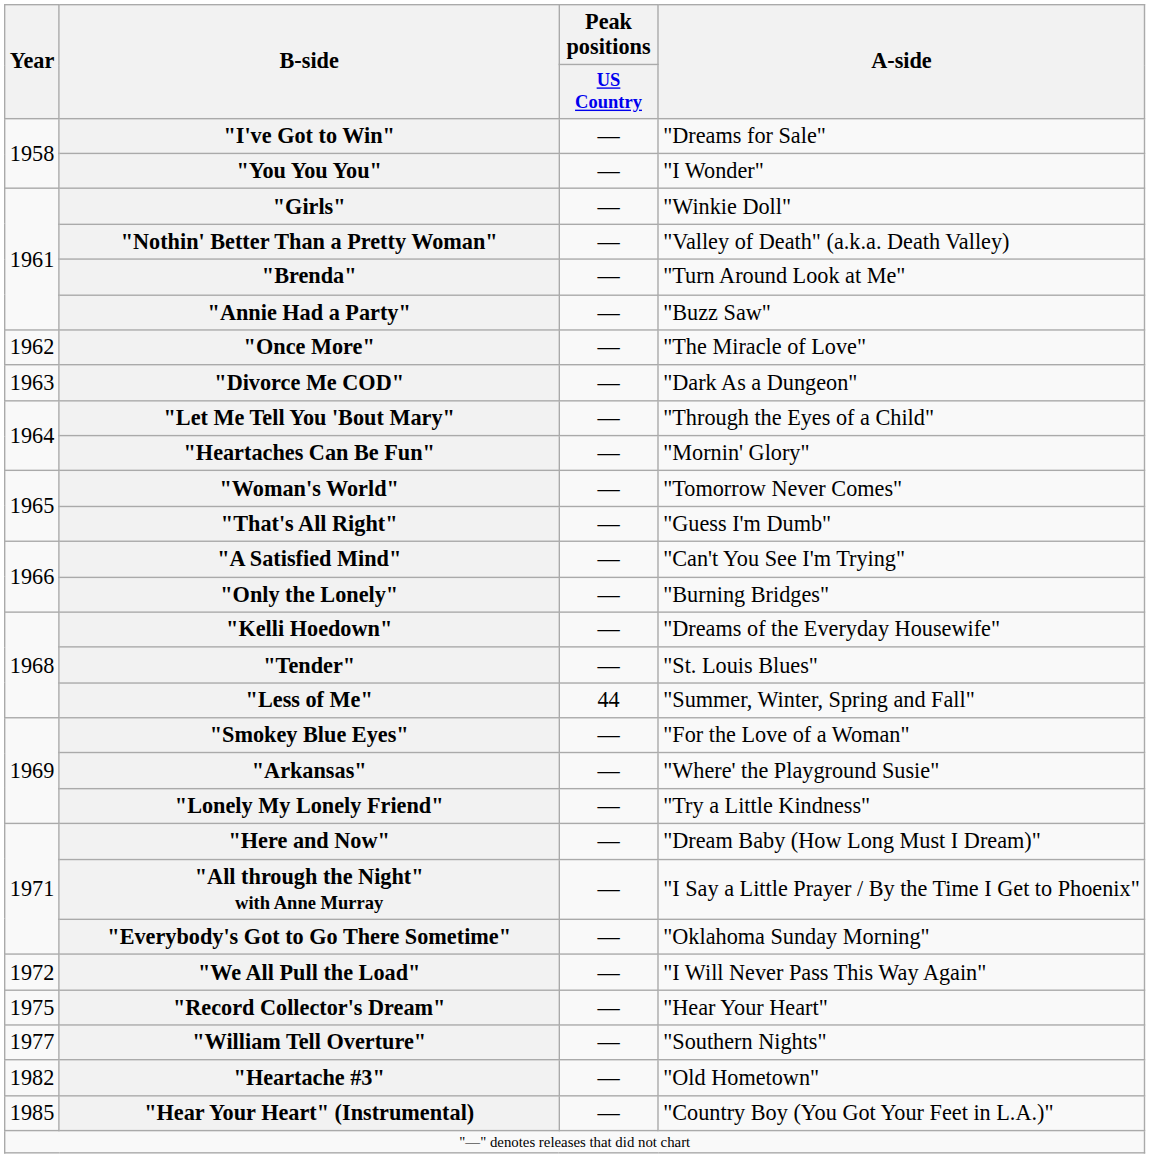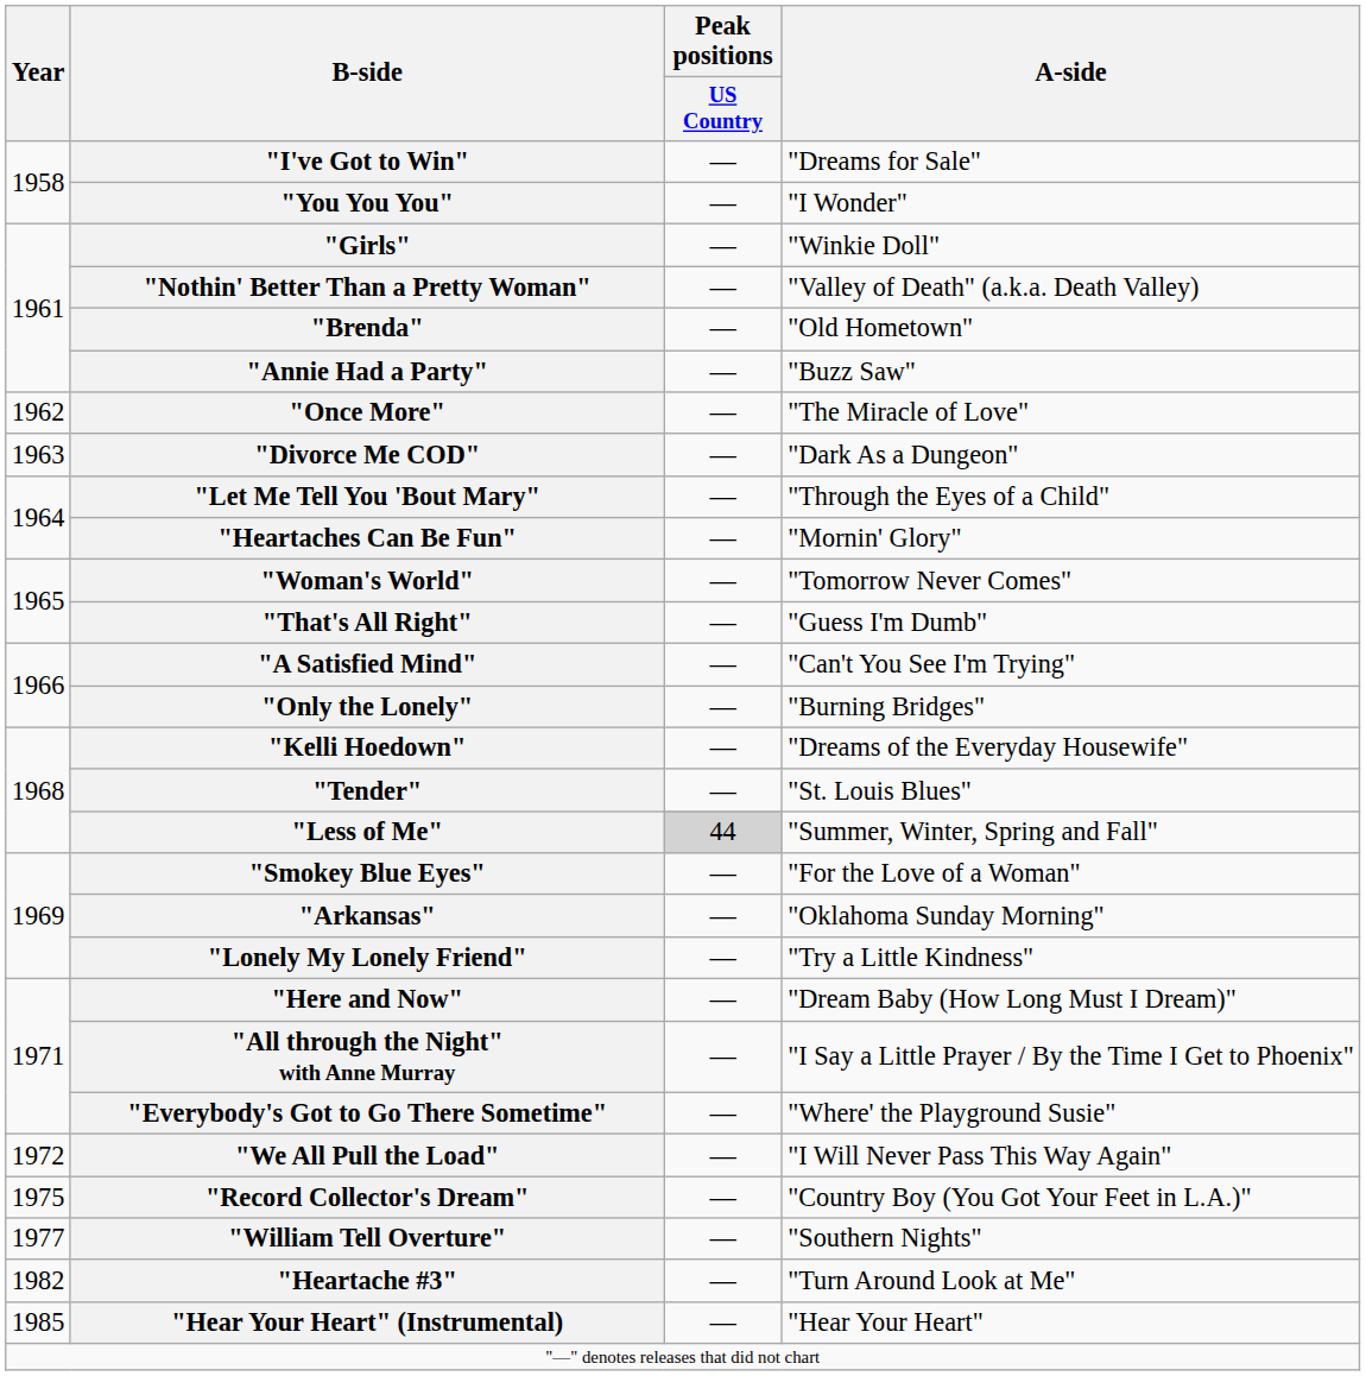 <table class="wikitable plainrowheaders" style="text-align:center;">
 <tr>
 <th rowspan="2">Year</th>
 <th rowspan="2" style="width:22em;">B-side</th>
 <th>Peak positions</th>
 <th rowspan="2">A-side</th>
 </tr>
 <tr style="font-size:smaller;">
 <th width="65"><a href='#'>US Country</a></th>
 </tr>
 <tr>
 <td rowspan="2">1958</td>
 <th scope="row">"I've Got to Win"</th>
 <td>—</td>
 <td align="left">"Dreams for Sale"</td>
 </tr>
 <tr>
 <th scope="row">"You You You"</th>
 <td>—</td>
 <td align="left">"I Wonder"</td>
 </tr>
 <tr>
 <td rowspan="4">1961</td>
 <th scope="row">"Girls"</th>
 <td>—</td>
 <td align="left">"Winkie Doll"</td>
 </tr>
 <tr>
 <th scope="row">"Nothin' Better Than a Pretty Woman"</th>
 <td>—</td>
 <td align="left">"Valley of Death" (a.k.a. Death Valley)</td>
 </tr>
 <tr>
 <th scope="row">"Brenda"</th>
 <td>—</td>
-<td align="left">"Turn Around Look at Me"</td>
+<td align="left">"Old Hometown"</td>
 </tr>
 <tr>
 <th scope="row">"Annie Had a Party"</th>
 <td>—</td>
 <td align="left">"Buzz Saw"</td>
 </tr>
 <tr>
 <td>1962</td>
 <th scope="row">"Once More"</th>
 <td>—</td>
 <td align="left">"The Miracle of Love"</td>
 </tr>
 <tr>
 <td>1963</td>
 <th scope="row">"Divorce Me COD"</th>
 <td>—</td>
 <td align="left">"Dark As a Dungeon"</td>
 </tr>
 <tr>
 <td rowspan="2">1964</td>
 <th scope="row">"Let Me Tell You 'Bout Mary"</th>
 <td>—</td>
 <td align="left">"Through the Eyes of a Child"</td>
 </tr>
 <tr>
 <th scope="row">"Heartaches Can Be Fun"</th>
 <td>—</td>
 <td align="left">"Mornin' Glory"</td>
 </tr>
 <tr>
 <td rowspan="2">1965</td>
 <th scope="row">"Woman's World"</th>
 <td>—</td>
 <td align="left">"Tomorrow Never Comes"</td>
 </tr>
 <tr>
 <th scope="row">"That's All Right"</th>
 <td>—</td>
 <td align="left">"Guess I'm Dumb"</td>
 </tr>
 <tr>
 <td rowspan="2">1966</td>
 <th scope="row">"A Satisfied Mind"</th>
 <td>—</td>
 <td align="left">"Can't You See I'm Trying"</td>
 </tr>
 <tr>
 <th scope="row">"Only the Lonely"</th>
 <td>—</td>
 <td align="left">"Burning Bridges"</td>
 </tr>
 <tr>
 <td rowspan="3">1968</td>
 <th scope="row">"Kelli Hoedown"</th>
 <td>—</td>
 <td align="left">"Dreams of the Everyday Housewife"</td>
 </tr>
 <tr>
 <th scope="row">"Tender"</th>
 <td>—</td>
 <td align="left">"St. Louis Blues"</td>
 </tr>
 <tr>
 <th scope="row">"Less of Me"</th>
-<td>44</td>
+<td style="background: lightgrey;">44</td>
 <td align="left">"Summer, Winter, Spring and Fall"</td>
 </tr>
 <tr>
 <td rowspan="3">1969</td>
 <th scope="row">"Smokey Blue Eyes"</th>
 <td>—</td>
 <td align="left">"For the Love of a Woman"</td>
 </tr>
 <tr>
 <th scope="row">"Arkansas"</th>
 <td>—</td>
-<td align="left">"Where' the Playground Susie"</td>
+<td align="left">"Oklahoma Sunday Morning"</td>
 </tr>
 <tr>
 <th scope="row">"Lonely My Lonely Friend"</th>
 <td>—</td>
 <td align="left">"Try a Little Kindness"</td>
 </tr>
 <tr>
 <td rowspan="3">1971</td>
 <th scope="row">"Here and Now"</th>
 <td>—</td>
 <td align="left">"Dream Baby (How Long Must I Dream)"</td>
 </tr>
 <tr>
 <th scope="row">"All through the Night"<br><small>with Anne Murray</small></th>
 <td>—</td>
 <td align="left">"I Say a Little Prayer / By the Time I Get to Phoenix"</td>
 </tr>
 <tr>
 <th scope="row">"Everybody's Got to Go There Sometime"</th>
 <td>—</td>
-<td align="left">"Oklahoma Sunday Morning"</td>
+<td align="left">"Where' the Playground Susie"</td>
 </tr>
 <tr>
 <td>1972</td>
 <th scope="row">"We All Pull the Load"</th>
 <td>—</td>
 <td align="left">"I Will Never Pass This Way Again"</td>
 </tr>
 <tr>
 <td>1975</td>
 <th scope="row">"Record Collector's Dream"</th>
 <td>—</td>
-<td align="left">"Hear Your Heart"</td>
+<td align="left">"Country Boy (You Got Your Feet in L.A.)"</td>
 </tr>
 <tr>
 <td>1977</td>
 <th scope="row">"William Tell Overture"</th>
 <td>—</td>
 <td align="left">"Southern Nights"</td>
 </tr>
 <tr>
 <td>1982</td>
 <th scope="row">"Heartache #3"</th>
 <td>—</td>
-<td align="left">"Old Hometown"</td>
+<td align="left">"Turn Around Look at Me"</td>
 </tr>
 <tr>
 <td>1985</td>
 <th scope="row">"Hear Your Heart" (Instrumental)</th>
 <td>—</td>
-<td align="left">"Country Boy (You Got Your Feet in L.A.)"</td>
+<td align="left">"Hear Your Heart"</td>
 </tr>
 <tr>
 <td colspan="4" style="font-size:8pt">"—" denotes releases that did not chart</td>
 </tr>
 </table>
